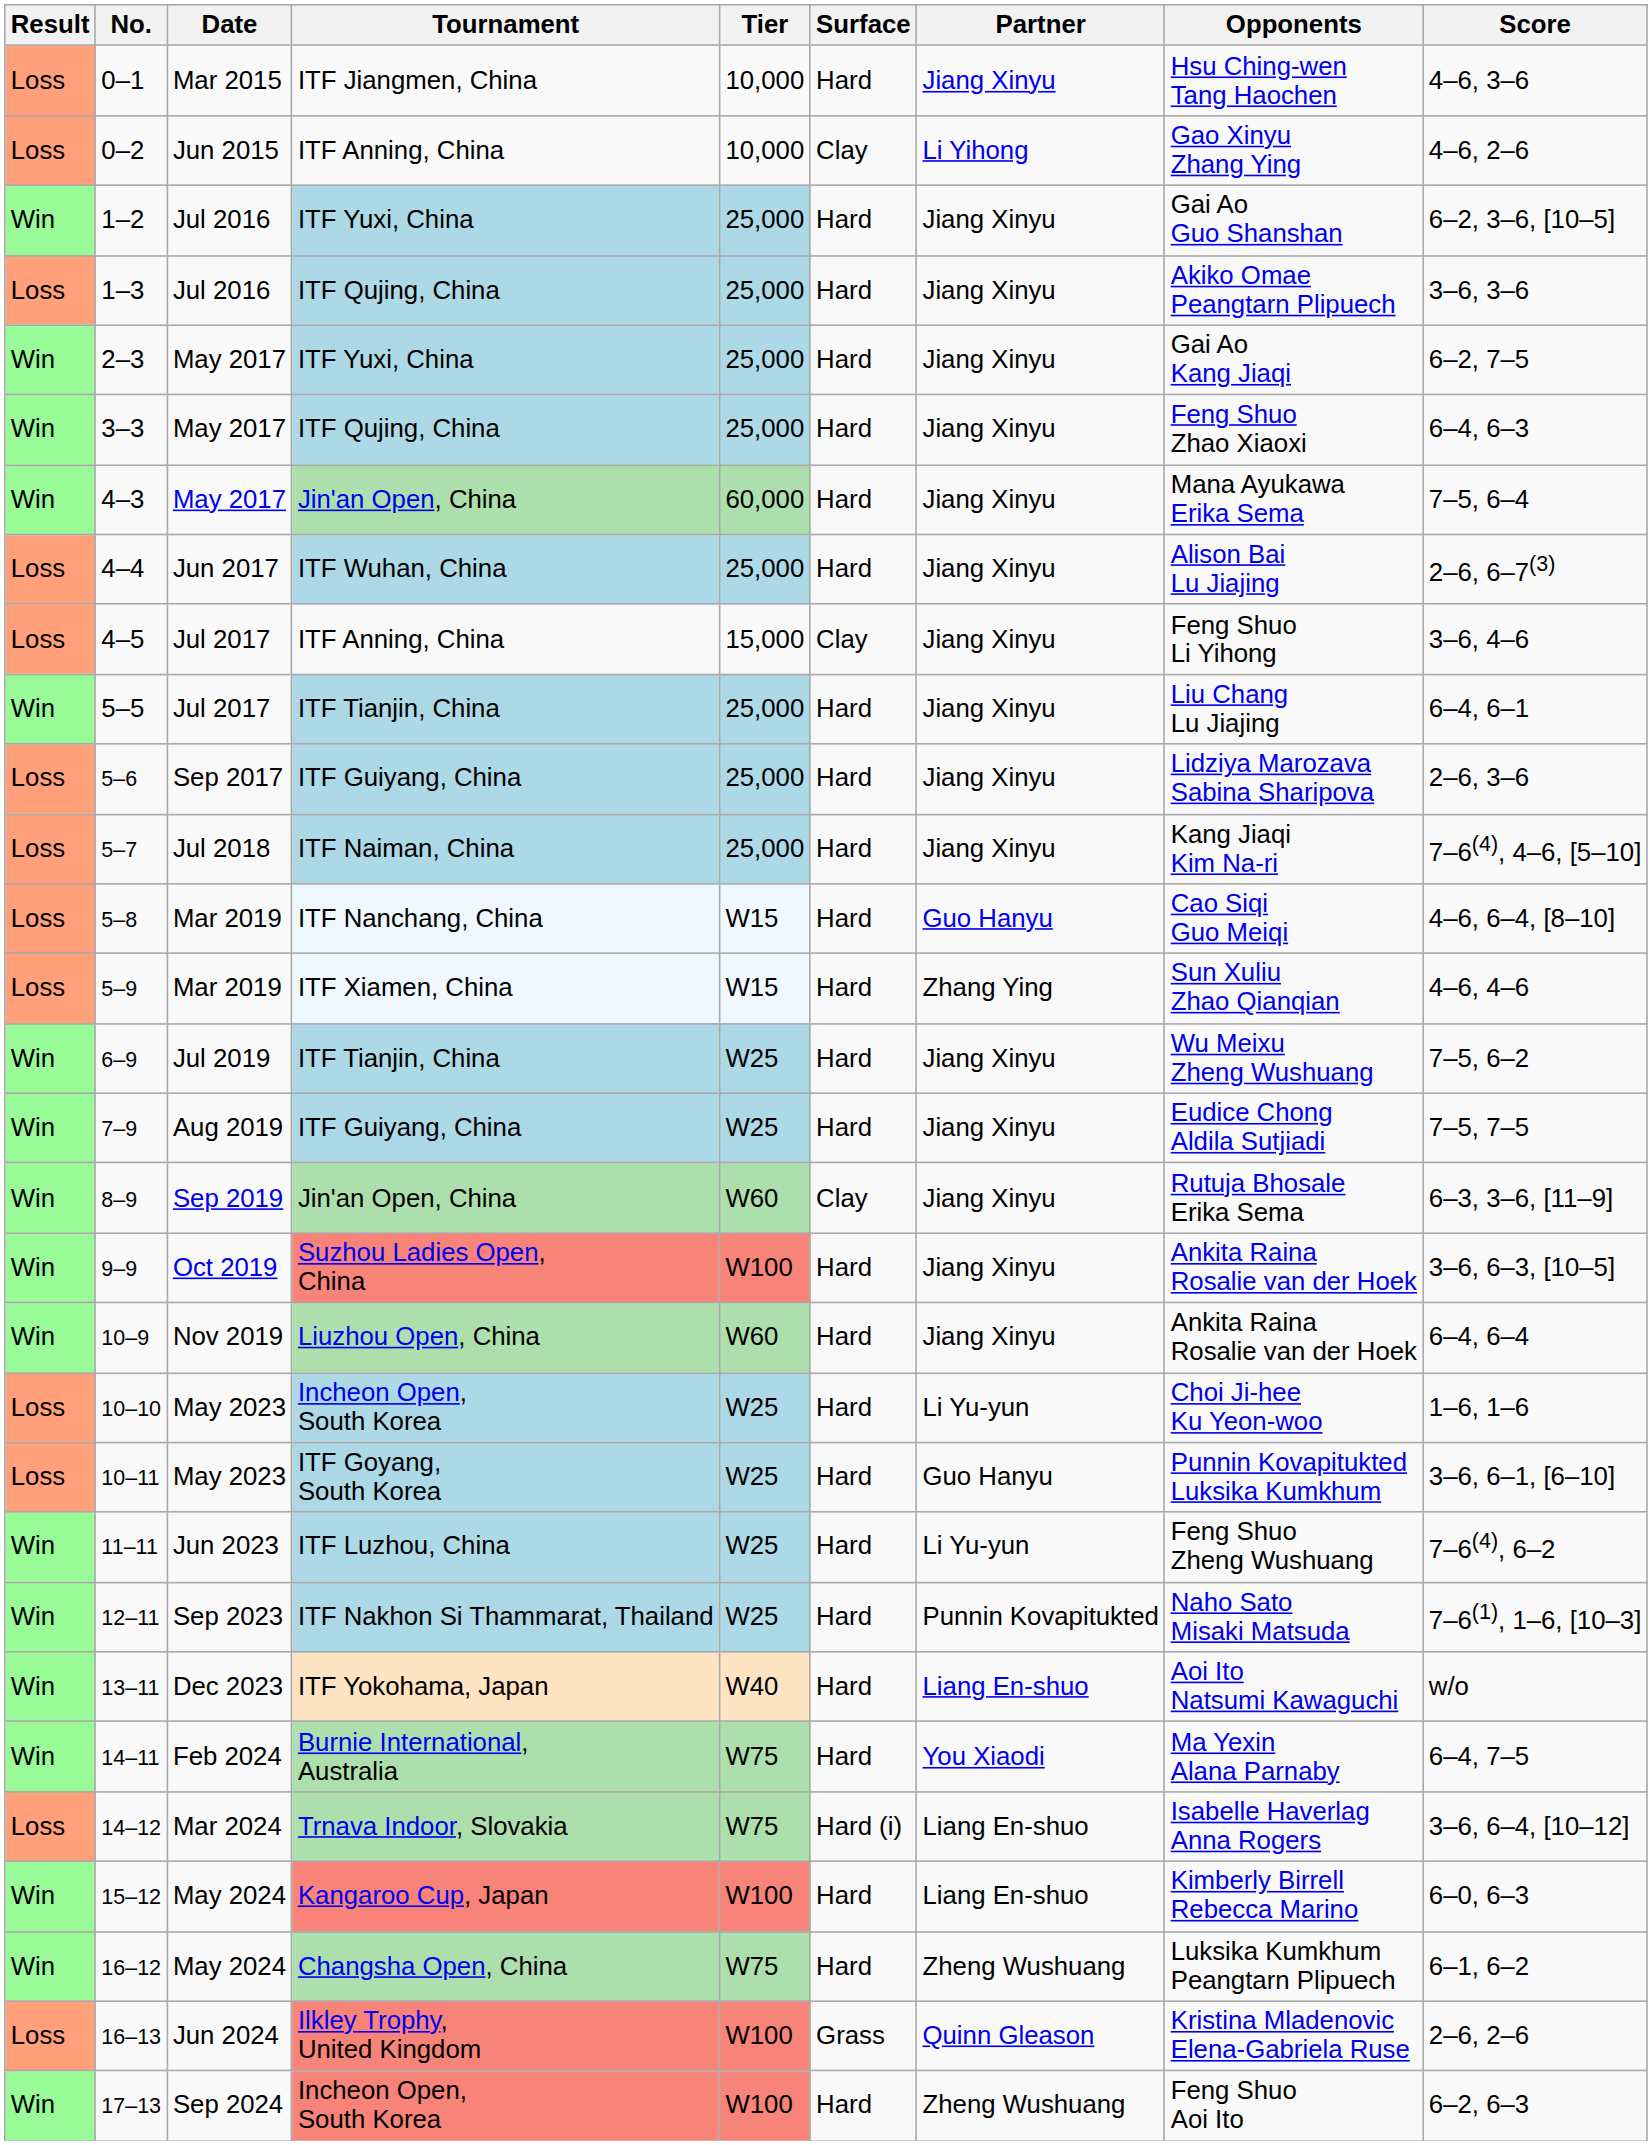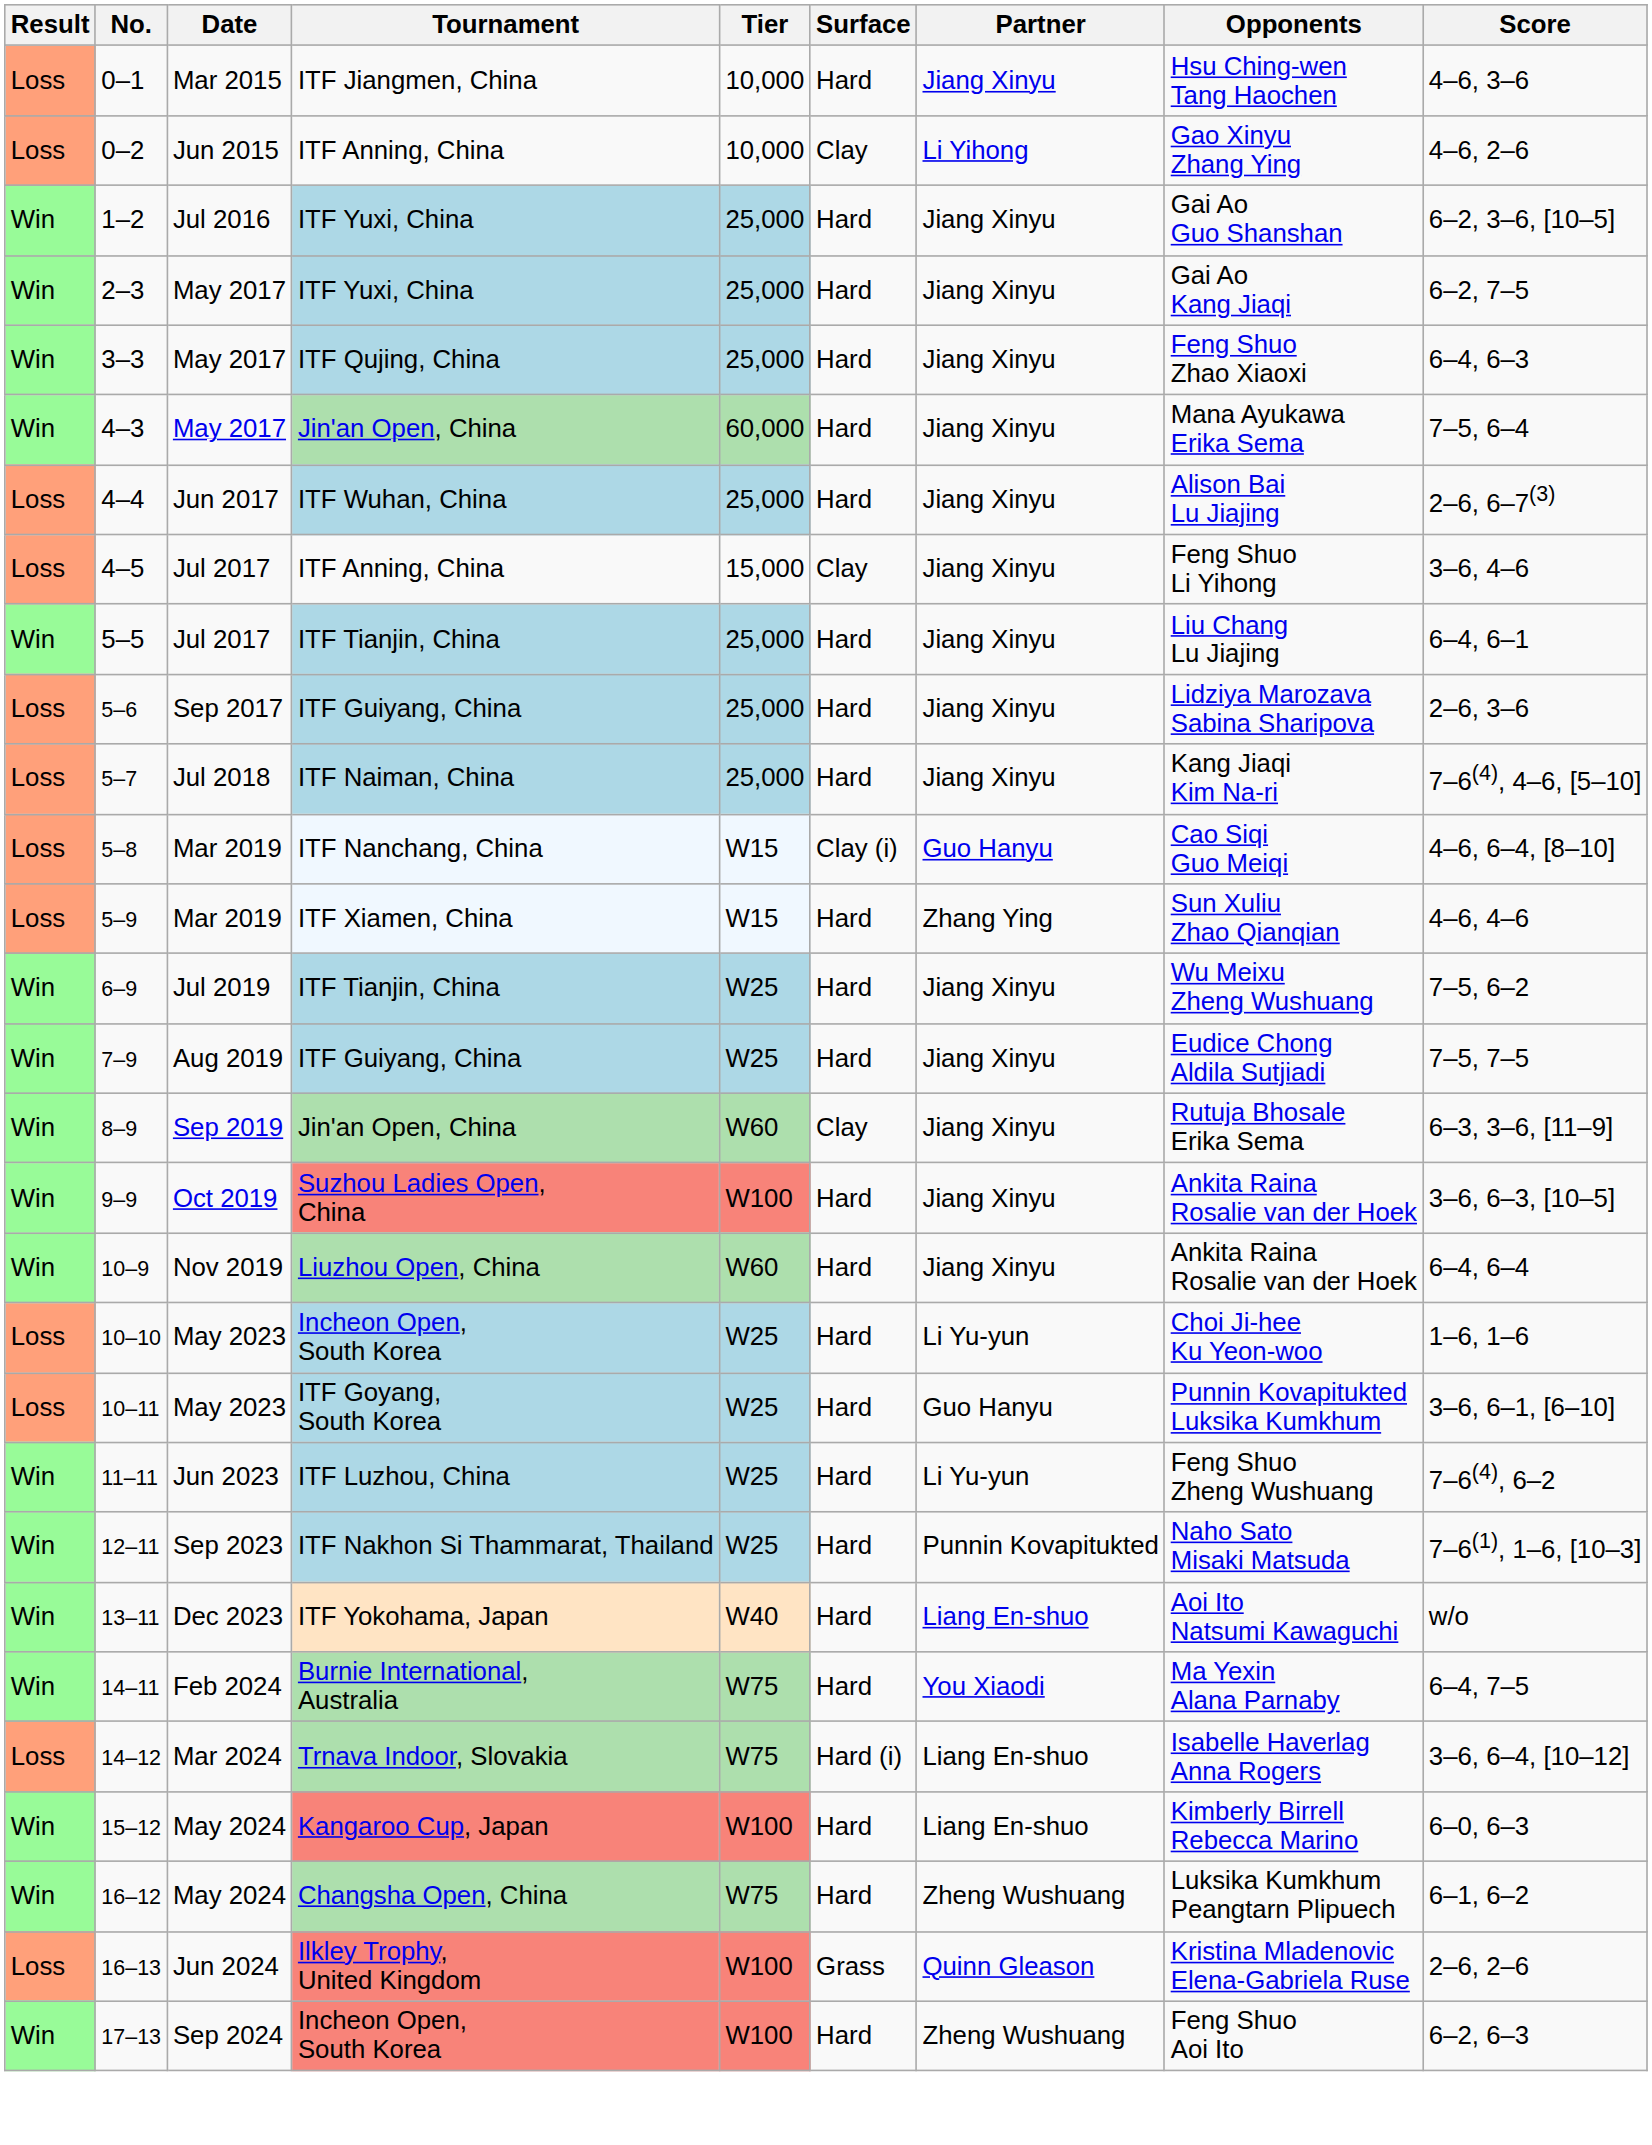 <table class="sortable wikitable">
 <tr>
 <th>Result</th>
 <th>No.</th>
 <th>Date</th>
 <th>Tournament</th>
 <th>Tier</th>
 <th>Surface</th>
 <th>Partner</th>
 <th>Opponents</th>
 <th class="unsortable">Score</th>
 </tr>
 <tr>
 <td style="background:#ffa07a;">Loss</td>
 <td>0–1</td>
 <td>Mar 2015</td>
 <td>ITF Jiangmen, China</td>
 <td>10,000</td>
 <td>Hard</td>
 <td> <a href='#'>Jiang Xinyu</a></td>
 <td> <a href='#'>Hsu Ching-wen</a> <br>  <a href='#'>Tang Haochen</a></td>
 <td>4–6, 3–6</td>
 </tr>
 <tr>
 <td style="background:#ffa07a;">Loss</td>
 <td>0–2</td>
 <td>Jun 2015</td>
 <td>ITF Anning, China</td>
 <td>10,000</td>
 <td>Clay</td>
 <td> <a href='#'>Li Yihong</a></td>
 <td> <a href='#'>Gao Xinyu</a> <br>  <a href='#'>Zhang Ying</a></td>
 <td>4–6, 2–6</td>
 </tr>
 <tr>
 <td style="background:#98fb98;">Win</td>
 <td>1–2</td>
 <td>Jul 2016</td>
 <td style="background:lightblue;">ITF Yuxi, China</td>
 <td style="background:lightblue;">25,000</td>
 <td>Hard</td>
 <td> Jiang Xinyu</td>
 <td> Gai Ao <br>  <a href='#'>Guo Shanshan</a></td>
 <td>6–2, 3–6, [10–5]</td>
-</tr>
-<tr>
-<td style="background:#ffa07a;">Loss</td>
-<td>1–3</td>
-<td>Jul 2016</td>
-<td style="background:lightblue;">ITF Qujing, China</td>
-<td style="background:lightblue;">25,000</td>
-<td>Hard</td>
-<td> Jiang Xinyu</td>
-<td> <a href='#'>Akiko Omae</a> <br>  <a href='#'>Peangtarn Plipuech</a></td>
-<td>3–6, 3–6</td>
 </tr>
 <tr>
 <td style="background:#98fb98;">Win</td>
 <td>2–3</td>
 <td>May 2017</td>
 <td style="background:lightblue;">ITF Yuxi, China</td>
 <td style="background:lightblue;">25,000</td>
 <td>Hard</td>
 <td> Jiang Xinyu</td>
 <td> Gai Ao <br>  <a href='#'>Kang Jiaqi</a></td>
 <td>6–2, 7–5</td>
 </tr>
 <tr>
 <td style="background:#98fb98;">Win</td>
 <td>3–3</td>
 <td>May 2017</td>
 <td style="background:lightblue;">ITF Qujing, China</td>
 <td style="background:lightblue;">25,000</td>
 <td>Hard</td>
 <td> Jiang Xinyu</td>
 <td> <a href='#'>Feng Shuo</a> <br>  Zhao Xiaoxi</td>
 <td>6–4, 6–3</td>
 </tr>
 <tr>
 <td style="background:#98fb98;">Win</td>
 <td>4–3</td>
 <td><a href='#'>May 2017</a></td>
 <td style="background:#addfad;"><a href='#'>Jin'an Open</a>, China</td>
 <td style="background:#addfad;">60,000</td>
 <td>Hard</td>
 <td> Jiang Xinyu</td>
 <td> Mana Ayukawa <br>  <a href='#'>Erika Sema</a></td>
 <td>7–5, 6–4</td>
 </tr>
 <tr>
 <td style="background:#ffa07a;">Loss</td>
 <td>4–4</td>
 <td>Jun 2017</td>
 <td style="background:lightblue;">ITF Wuhan, China</td>
 <td style="background:lightblue;">25,000</td>
 <td>Hard</td>
 <td> Jiang Xinyu</td>
 <td> <a href='#'>Alison Bai</a> <br>  <a href='#'>Lu Jiajing</a></td>
 <td>2–6, 6–7<sup>(3)</sup></td>
 </tr>
 <tr>
 <td style="background:#ffa07a;">Loss</td>
 <td>4–5</td>
 <td>Jul 2017</td>
 <td>ITF Anning, China</td>
 <td>15,000</td>
 <td>Clay</td>
 <td> Jiang Xinyu</td>
 <td> Feng Shuo <br>  Li Yihong</td>
 <td>3–6, 4–6</td>
 </tr>
 <tr>
 <td style="background:#98fb98;">Win</td>
 <td>5–5</td>
 <td>Jul 2017</td>
 <td style="background:lightblue;">ITF Tianjin, China</td>
 <td style="background:lightblue;">25,000</td>
 <td>Hard</td>
 <td> Jiang Xinyu</td>
 <td> <a href='#'>Liu Chang</a> <br>  Lu Jiajing</td>
 <td>6–4, 6–1</td>
 </tr>
 <tr>
 <td style="background:#ffa07a;">Loss</td>
 <td><small>5–6</small></td>
 <td>Sep 2017</td>
 <td style="background:lightblue;">ITF Guiyang, China</td>
 <td style="background:lightblue;">25,000</td>
 <td>Hard</td>
 <td> Jiang Xinyu</td>
 <td> <a href='#'>Lidziya Marozava</a> <br>  <a href='#'>Sabina Sharipova</a></td>
 <td>2–6, 3–6</td>
 </tr>
 <tr>
 <td style="background:#ffa07a;">Loss</td>
 <td><small>5–7</small></td>
 <td>Jul 2018</td>
 <td style="background:lightblue;">ITF Naiman, China</td>
 <td style="background:lightblue;">25,000</td>
 <td>Hard</td>
 <td> Jiang Xinyu</td>
 <td> Kang Jiaqi <br>  <a href='#'>Kim Na-ri</a></td>
 <td>7–6<sup>(4)</sup>, 4–6, [5–10]</td>
 </tr>
 <tr>
 <td style="background:#ffa07a;">Loss</td>
 <td><small>5–8</small></td>
 <td>Mar 2019</td>
 <td style="background:#f0f8ff;">ITF Nanchang, China</td>
 <td style="background:#f0f8ff;">W15</td>
-<td>Hard</td>
+<td>Clay (i)</td>
 <td> <a href='#'>Guo Hanyu</a></td>
 <td> <a href='#'>Cao Siqi</a> <br>  <a href='#'>Guo Meiqi</a></td>
 <td>4–6, 6–4, [8–10]</td>
 </tr>
 <tr>
 <td style="background:#ffa07a;">Loss</td>
 <td><small>5–9</small></td>
 <td>Mar 2019</td>
 <td style="background:#f0f8ff;">ITF Xiamen, China</td>
 <td style="background:#f0f8ff;">W15</td>
 <td>Hard</td>
 <td> Zhang Ying</td>
 <td> <a href='#'>Sun Xuliu</a> <br>  <a href='#'>Zhao Qianqian</a></td>
 <td>4–6, 4–6</td>
 </tr>
 <tr>
 <td style="background:#98fb98;">Win</td>
 <td><small>6–9</small></td>
 <td>Jul 2019</td>
 <td style="background:lightblue;">ITF Tianjin, China</td>
 <td style="background:lightblue;">W25</td>
 <td>Hard</td>
 <td> Jiang Xinyu</td>
 <td> <a href='#'>Wu Meixu</a> <br>  <a href='#'>Zheng Wushuang</a></td>
 <td>7–5, 6–2</td>
 </tr>
 <tr>
 <td style="background:#98fb98;">Win</td>
 <td><small>7–9</small></td>
 <td>Aug 2019</td>
 <td style="background:lightblue;">ITF Guiyang, China</td>
 <td style="background:lightblue;">W25</td>
 <td>Hard</td>
 <td>  Jiang Xinyu</td>
 <td> <a href='#'>Eudice Chong</a> <br>  <a href='#'>Aldila Sutjiadi</a></td>
 <td>7–5, 7–5</td>
 </tr>
 <tr>
 <td style="background:#98fb98;">Win</td>
 <td><small>8–9</small></td>
 <td><a href='#'>Sep 2019</a></td>
 <td style="background:#addfad;">Jin'an Open, China</td>
 <td style="background:#addfad;">W60</td>
 <td>Clay</td>
 <td> Jiang Xinyu</td>
 <td> <a href='#'>Rutuja Bhosale</a> <br>  Erika Sema</td>
 <td>6–3, 3–6, [11–9]</td>
 </tr>
 <tr>
 <td style="background:#98fb98;">Win</td>
 <td><small>9–9</small></td>
 <td><a href='#'>Oct 2019</a></td>
 <td style="background:#f88379;"><a href='#'>Suzhou Ladies Open</a>, <br>China</td>
 <td style="background:#f88379;">W100</td>
 <td>Hard</td>
 <td> Jiang Xinyu</td>
 <td> <a href='#'>Ankita Raina</a> <br>  <a href='#'>Rosalie van der Hoek</a></td>
 <td>3–6, 6–3, [10–5]</td>
 </tr>
 <tr>
 <td style="background:#98fb98;">Win</td>
 <td><small>10–9</small></td>
 <td>Nov 2019</td>
 <td style="background:#addfad;"><a href='#'>Liuzhou Open</a>, China</td>
 <td style="background:#addfad;">W60</td>
 <td>Hard</td>
 <td> Jiang Xinyu</td>
 <td> Ankita Raina <br>  Rosalie van der Hoek</td>
 <td>6–4, 6–4</td>
 </tr>
 <tr>
 <td style="background:#ffa07a;">Loss</td>
 <td><small>10–10</small></td>
 <td>May 2023</td>
 <td style="background:lightblue;"><a href='#'>Incheon Open</a>, <br>South Korea</td>
 <td style="background:lightblue;">W25</td>
 <td>Hard</td>
 <td> Li Yu-yun</td>
 <td> <a href='#'>Choi Ji-hee</a> <br>  <a href='#'>Ku Yeon-woo</a></td>
 <td>1–6, 1–6</td>
 </tr>
 <tr>
 <td style="background:#ffa07a;">Loss</td>
 <td><small>10–11</small></td>
 <td>May 2023</td>
 <td style="background:lightblue;">ITF Goyang, <br>South Korea</td>
 <td style="background:lightblue;">W25</td>
 <td>Hard</td>
 <td> Guo Hanyu</td>
 <td> <a href='#'>Punnin Kovapitukted</a> <br>  <a href='#'>Luksika Kumkhum</a></td>
 <td>3–6, 6–1, [6–10]</td>
 </tr>
 <tr>
 <td style="background:#98fb98;">Win</td>
 <td><small>11–11</small></td>
 <td>Jun 2023</td>
 <td style="background:lightblue;">ITF Luzhou, China</td>
 <td style="background:lightblue;">W25</td>
 <td>Hard</td>
 <td> Li Yu-yun</td>
 <td> Feng Shuo <br>  Zheng Wushuang</td>
 <td>7–6<sup>(4)</sup>, 6–2</td>
 </tr>
 <tr>
 <td style="background:#98fb98;">Win</td>
 <td><small>12–11</small></td>
 <td>Sep 2023</td>
 <td style="background:lightblue;">ITF Nakhon Si Thammarat, Thailand</td>
 <td style="background:lightblue;">W25</td>
 <td>Hard</td>
 <td> Punnin Kovapitukted</td>
 <td> <a href='#'>Naho Sato</a> <br>  <a href='#'>Misaki Matsuda</a></td>
 <td>7–6<sup>(1)</sup>, 1–6, [10–3]</td>
 </tr>
 <tr>
 <td style="background:#98fb98;">Win</td>
 <td><small>13–11</small></td>
 <td>Dec 2023</td>
 <td style="background:#ffe4c4;">ITF Yokohama, Japan</td>
 <td style="background:#ffe4c4;">W40</td>
 <td>Hard</td>
 <td> <a href='#'>Liang En-shuo</a></td>
 <td> <a href='#'>Aoi Ito</a> <br>  <a href='#'>Natsumi Kawaguchi</a></td>
 <td>w/o</td>
 </tr>
 <tr>
 <td style="background:#98fb98;">Win</td>
 <td><small>14–11</small></td>
 <td>Feb 2024</td>
 <td style="background:#addfad;"><a href='#'>Burnie International</a>, <br>Australia</td>
 <td style="background:#addfad;">W75</td>
 <td>Hard</td>
 <td> <a href='#'>You Xiaodi</a></td>
 <td> <a href='#'>Ma Yexin</a> <br>  <a href='#'>Alana Parnaby</a></td>
 <td>6–4, 7–5</td>
 </tr>
 <tr>
 <td style="background:#ffa07a;">Loss</td>
 <td><small>14–12</small></td>
 <td>Mar 2024</td>
 <td style="background:#addfad;"><a href='#'>Trnava Indoor</a>, Slovakia</td>
 <td style="background:#addfad;">W75</td>
 <td>Hard (i)</td>
 <td> Liang En-shuo</td>
 <td> <a href='#'>Isabelle Haverlag</a> <br>  <a href='#'>Anna Rogers</a></td>
 <td>3–6, 6–4, [10–12]</td>
 </tr>
 <tr>
 <td style="background:#98fb98;">Win</td>
 <td><small>15–12</small></td>
 <td>May 2024</td>
 <td style="background:#f88379;"><a href='#'>Kangaroo Cup</a>, Japan</td>
 <td style="background:#f88379;">W100</td>
 <td>Hard</td>
 <td> Liang En-shuo</td>
 <td> <a href='#'>Kimberly Birrell</a> <br>  <a href='#'>Rebecca Marino</a></td>
 <td>6–0, 6–3</td>
 </tr>
 <tr>
 <td style="background:#98fb98;">Win</td>
 <td><small>16–12</small></td>
 <td>May 2024</td>
 <td style="background:#addfad;"><a href='#'>Changsha Open</a>, China</td>
 <td style="background:#addfad;">W75</td>
 <td>Hard</td>
 <td> Zheng Wushuang</td>
 <td> Luksika Kumkhum <br>  Peangtarn Plipuech</td>
 <td>6–1, 6–2</td>
 </tr>
 <tr>
 <td style="background:#ffa07a;">Loss</td>
 <td><small>16–13</small></td>
 <td>Jun 2024</td>
 <td style="background:#f88379;"><a href='#'>Ilkley Trophy</a>, <br>United Kingdom</td>
 <td style="background:#f88379;">W100</td>
 <td>Grass</td>
 <td> <a href='#'>Quinn Gleason</a></td>
 <td> <a href='#'>Kristina Mladenovic</a> <br>  <a href='#'>Elena-Gabriela Ruse</a></td>
 <td>2–6, 2–6</td>
 </tr>
 <tr>
 <td style="background:#98fb98;">Win</td>
 <td><small>17–13</small></td>
 <td>Sep 2024</td>
 <td style="background:#f88379;">Incheon Open, <br>South Korea</td>
 <td style="background:#f88379;">W100</td>
 <td>Hard</td>
 <td> Zheng Wushuang</td>
 <td> Feng Shuo <br>  Aoi Ito</td>
 <td>6–2, 6–3</td>
 </tr>
 </table>
